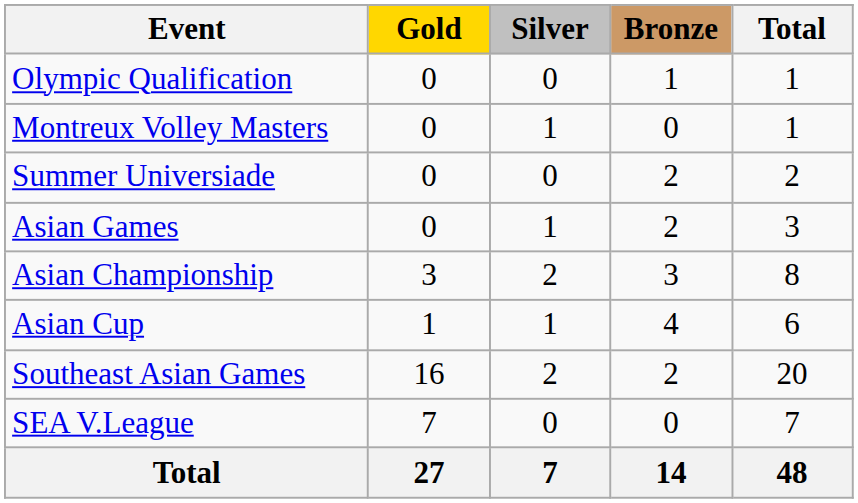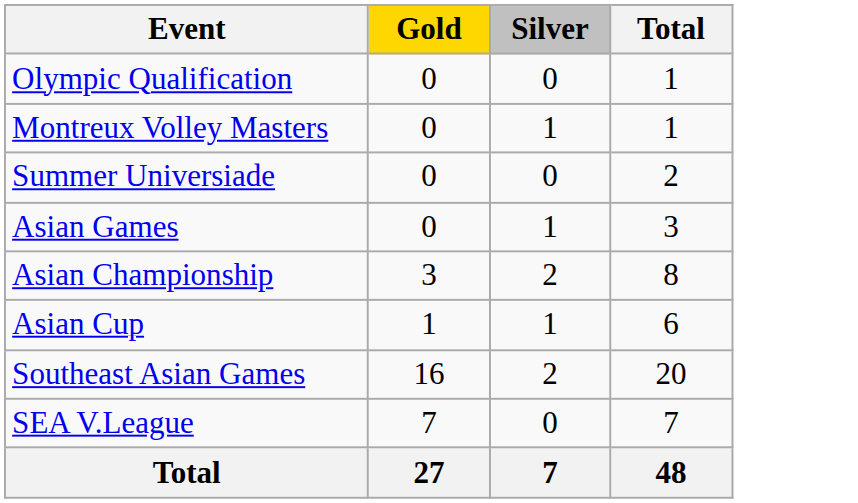 <table class="wikitable sortable" style="text-align:center;">
 <tr>
 <th width=180>Event</th>
 <th scope="col" style="background:gold; width:55px;">Gold</th>
 <th scope="col" style="background:silver; width:55px;">Silver</th>
-<th scope="col" style="background:#cc9966; width:55px;">Bronze</th>
 <th width=55>Total</th>
 </tr>
 <tr>
 <td align=left><a href='#'>Olympic Qualification</a></td>
 <td>0</td>
 <td>0</td>
 <td>1</td>
-<td>1</td>
 </tr>
 <tr>
 <td align=left><a href='#'>Montreux Volley Masters</a></td>
 <td>0</td>
 <td>1</td>
-<td>0</td>
 <td>1</td>
 </tr>
 <tr>
 <td align=left><a href='#'>Summer Universiade</a></td>
 <td>0</td>
 <td>0</td>
 <td>2</td>
-<td>2</td>
 </tr>
 <tr>
 <td align=left><a href='#'>Asian Games</a></td>
 <td>0</td>
 <td>1</td>
-<td>2</td>
 <td>3</td>
 </tr>
 <tr>
 <td align=left><a href='#'>Asian Championship</a></td>
 <td>3</td>
 <td>2</td>
-<td>3</td>
 <td>8</td>
 </tr>
 <tr>
 <td align=left><a href='#'>Asian Cup</a></td>
 <td>1</td>
 <td>1</td>
-<td>4</td>
 <td>6</td>
 </tr>
 <tr>
 <td align=left><a href='#'>Southeast Asian Games</a></td>
 <td>16</td>
-<td>2</td>
 <td>2</td>
 <td>20</td>
 </tr>
 <tr>
 <td align=left><a href='#'>SEA V.League</a></td>
 <td>7</td>
 <td>0</td>
-<td>0</td>
 <td>7</td>
 </tr>
 <tr>
 <th>Total</th>
 <th>27</th>
 <th>7</th>
-<th>14</th>
 <th>48</th>
 </tr>
 </table>
